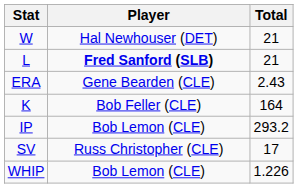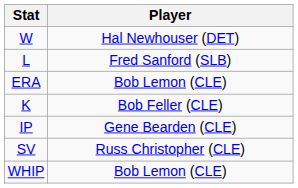 <table class="wikitable" style="text-align:center;">
 <tr>
 <th style="width:15%;">Stat</th>
 <th>Player</th>
-<th style="width:15%;">Total</th>
 </tr>
 <tr>
 <td><a href='#'>W</a></td>
 <td><a href='#'>Hal Newhouser</a> (<a href='#'>DET</a>)</td>
-<td>21</td>
 </tr>
 <tr>
 <td><a href='#'>L</a></td>
-<td><strong><a href='#'>Fred Sanford</a> (<a href='#'>SLB</a>)</strong></td>
-<td>21</td>
+<td><a href='#'>Fred Sanford</a> (<a href='#'>SLB</a>)</td>
 </tr>
 <tr>
 <td><a href='#'>ERA</a></td>
-<td><a href='#'>Gene Bearden</a> (<a href='#'>CLE</a>)</td>
-<td>2.43</td>
+<td><a href='#'>Bob Lemon</a> (<a href='#'>CLE</a>)</td>
 </tr>
 <tr>
 <td><a href='#'>K</a></td>
 <td><a href='#'>Bob Feller</a> (<a href='#'>CLE</a>)</td>
-<td>164</td>
 </tr>
 <tr>
 <td><a href='#'>IP</a></td>
-<td><a href='#'>Bob Lemon</a> (<a href='#'>CLE</a>)</td>
-<td>293.2</td>
+<td><a href='#'>Gene Bearden</a> (<a href='#'>CLE</a>)</td>
 </tr>
 <tr>
 <td><a href='#'>SV</a></td>
 <td><a href='#'>Russ Christopher</a> (<a href='#'>CLE</a>)</td>
-<td>17</td>
 </tr>
 <tr>
 <td><a href='#'>WHIP</a></td>
 <td><a href='#'>Bob Lemon</a> (<a href='#'>CLE</a>)</td>
-<td>1.226</td>
 </tr>
 </table>
